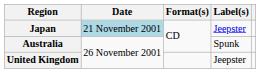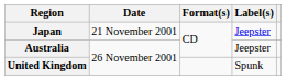 <table class="wikitable plainrowheaders">
 <tr>
 <th scope="col">Region</th>
 <th scope="col">Date</th>
 <th scope="col">Format(s)</th>
 <th scope="col">Label(s)</th>
 <th scope="col"></th>
 </tr>
 <tr>
 <th scope="row">Japan</th>
-<td style="background: lightblue;">21 November 2001</td>
+<td>21 November 2001</td>
 <td rowspan="2">CD</td>
 <td><a href='#'>Jeepster</a></td>
 <td></td>
 </tr>
 <tr>
 <th scope="row">Australia</th>
 <td rowspan="2">26 November 2001</td>
-<td>Spunk</td>
+<td>Jeepster</td>
 <td></td>
 </tr>
 <tr>
 <th scope="row">United Kingdom</th>
 <td></td>
-<td>Jeepster</td>
+<td>Spunk</td>
 <td></td>
 </tr>
 </table>
